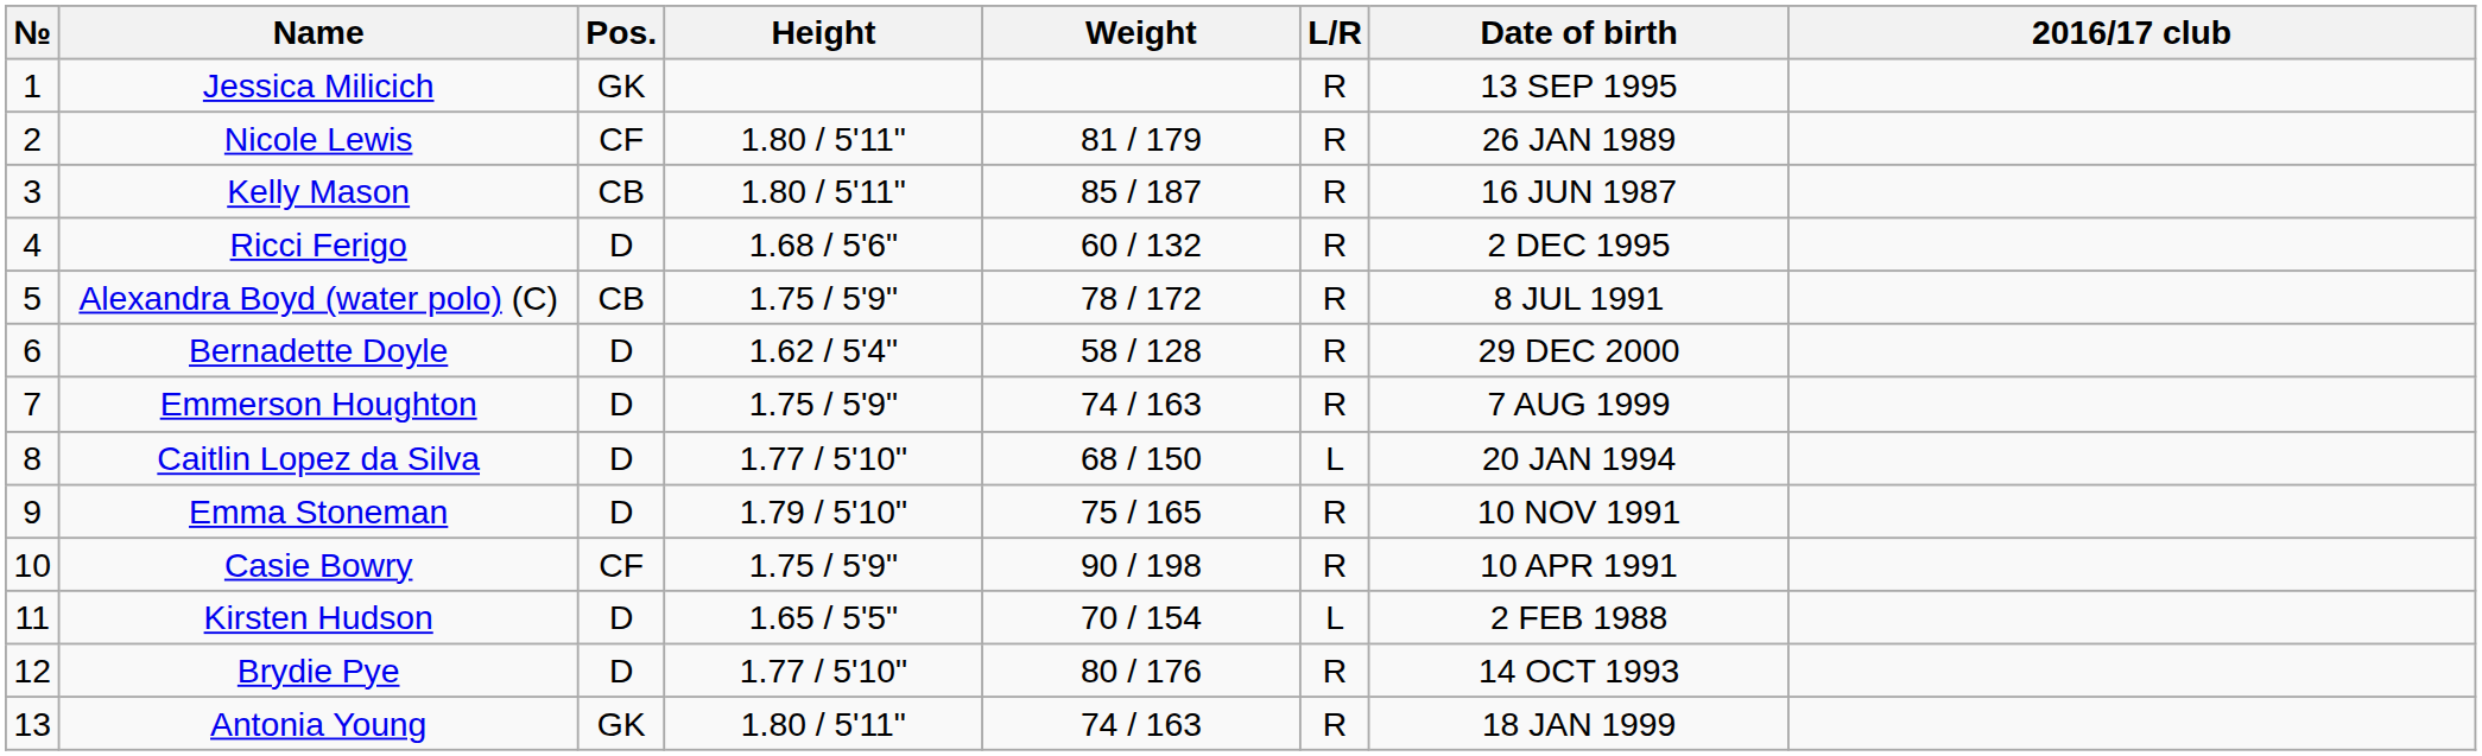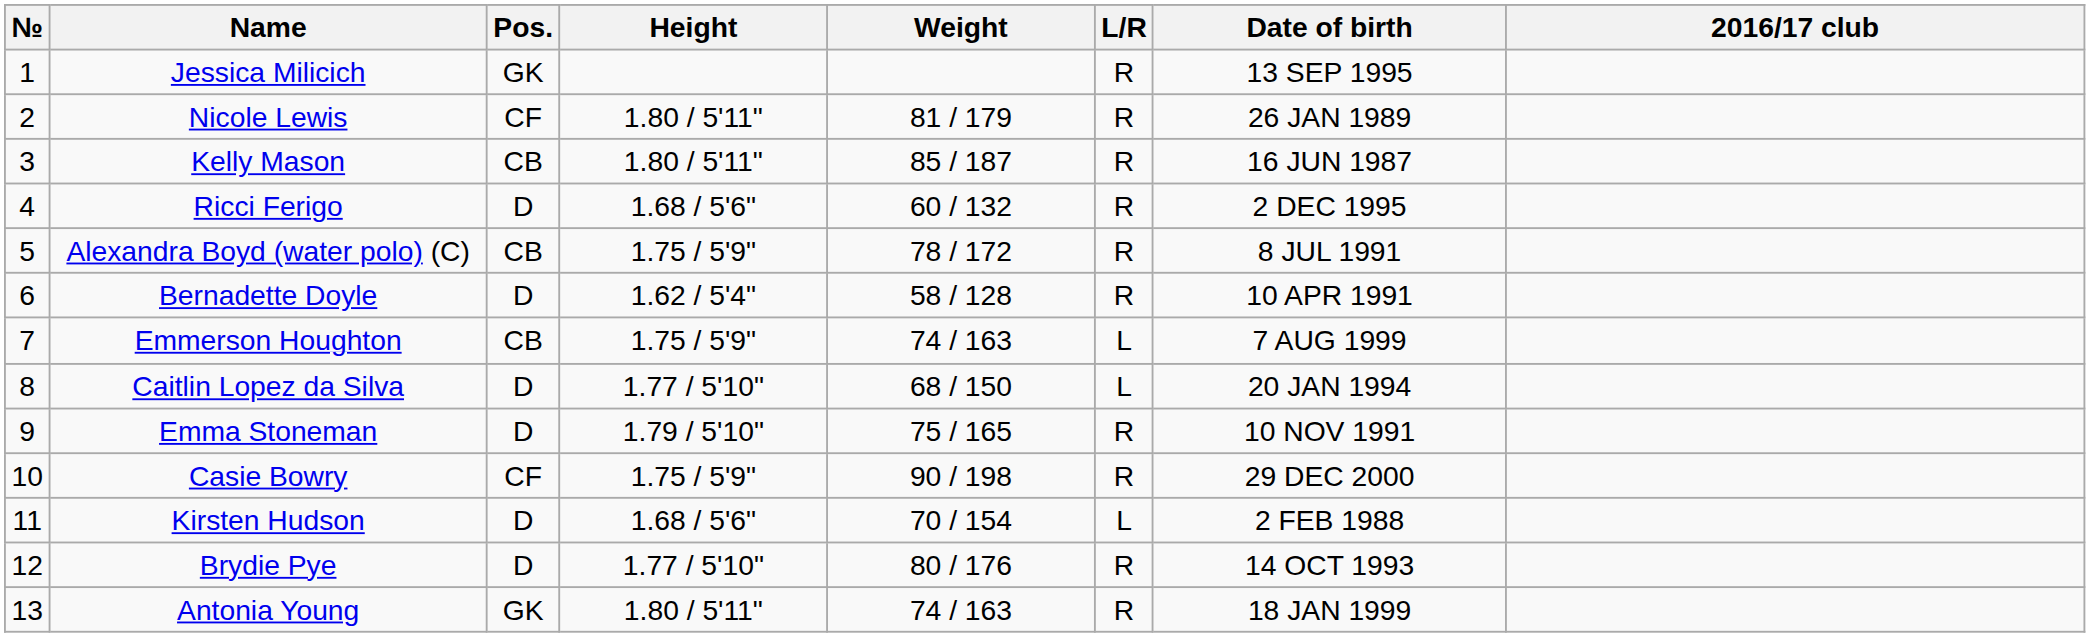 <table class="wikitable sortable" style="font-size:95%; text-align:center;">
 <tr>
 <th>№</th>
 <th style="width:15em">Name</th>
 <th>Pos.</th>
 <th style="width:9em">Height</th>
 <th style="width:9em">Weight</th>
 <th>L/R</th>
 <th style="width:12em">Date of birth</th>
 <th style="width:20em">2016/17 club</th>
 </tr>
 <tr>
 <td>1</td>
 <td><a href='#'>Jessica Milicich</a></td>
 <td>GK</td>
 <td></td>
 <td></td>
 <td>R</td>
 <td>13 SEP 1995</td>
 <td></td>
 </tr>
 <tr>
 <td>2</td>
 <td><a href='#'>Nicole Lewis</a></td>
 <td>CF</td>
 <td>1.80 / 5'11"</td>
 <td>81 / 179</td>
 <td>R</td>
 <td>26 JAN 1989</td>
 <td></td>
 </tr>
 <tr>
 <td>3</td>
 <td><a href='#'>Kelly Mason</a></td>
 <td>CB</td>
 <td>1.80 / 5'11"</td>
 <td>85 / 187</td>
 <td>R</td>
 <td>16 JUN 1987</td>
 <td></td>
 </tr>
 <tr>
 <td>4</td>
 <td><a href='#'>Ricci Ferigo</a></td>
 <td>D</td>
 <td>1.68 / 5'6"</td>
 <td>60 / 132</td>
 <td>R</td>
 <td>2 DEC 1995</td>
 <td></td>
 </tr>
 <tr>
 <td>5</td>
 <td><a href='#'>Alexandra Boyd (water polo)</a> (C)</td>
 <td>CB</td>
 <td>1.75 / 5'9"</td>
 <td>78 / 172</td>
 <td>R</td>
 <td>8 JUL 1991</td>
 <td></td>
 </tr>
 <tr>
 <td>6</td>
 <td><a href='#'>Bernadette Doyle</a></td>
 <td>D</td>
 <td>1.62 / 5'4"</td>
 <td>58 / 128</td>
 <td>R</td>
-<td>29 DEC 2000</td>
+<td>10 APR 1991</td>
 <td></td>
 </tr>
 <tr>
 <td>7</td>
 <td><a href='#'>Emmerson Houghton</a></td>
-<td>D</td>
+<td>CB</td>
 <td>1.75 / 5'9"</td>
 <td>74 / 163</td>
-<td>R</td>
+<td>L</td>
 <td>7 AUG 1999</td>
 <td></td>
 </tr>
 <tr>
 <td>8</td>
 <td><a href='#'>Caitlin Lopez da Silva</a></td>
 <td>D</td>
 <td>1.77 / 5'10"</td>
 <td>68 / 150</td>
 <td>L</td>
 <td>20 JAN 1994</td>
 <td></td>
 </tr>
 <tr>
 <td>9</td>
 <td><a href='#'>Emma Stoneman</a></td>
 <td>D</td>
 <td>1.79 / 5'10"</td>
 <td>75 / 165</td>
 <td>R</td>
 <td>10 NOV 1991</td>
 <td></td>
 </tr>
 <tr>
 <td>10</td>
 <td><a href='#'>Casie Bowry</a></td>
 <td>CF</td>
 <td>1.75 / 5'9"</td>
 <td>90 / 198</td>
 <td>R</td>
-<td>10 APR 1991</td>
+<td>29 DEC 2000</td>
 <td></td>
 </tr>
 <tr>
 <td>11</td>
 <td><a href='#'>Kirsten Hudson</a></td>
 <td>D</td>
-<td>1.65 / 5'5"</td>
+<td>1.68 / 5'6"</td>
 <td>70 / 154</td>
 <td>L</td>
 <td>2 FEB 1988</td>
 <td></td>
 </tr>
 <tr>
 <td>12</td>
 <td><a href='#'>Brydie Pye</a></td>
 <td>D</td>
 <td>1.77 / 5'10"</td>
 <td>80 / 176</td>
 <td>R</td>
 <td>14 OCT 1993</td>
 <td></td>
 </tr>
 <tr>
 <td>13</td>
 <td><a href='#'>Antonia Young</a></td>
 <td>GK</td>
 <td>1.80 / 5'11"</td>
 <td>74 / 163</td>
 <td>R</td>
 <td>18 JAN 1999</td>
 <td></td>
 </tr>
 </table>
